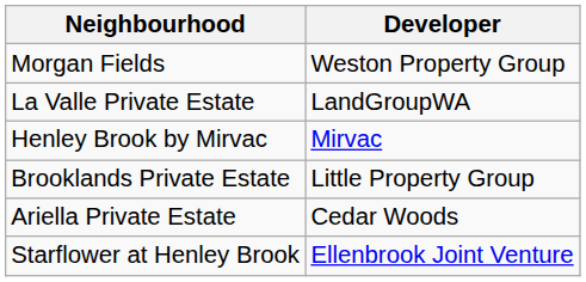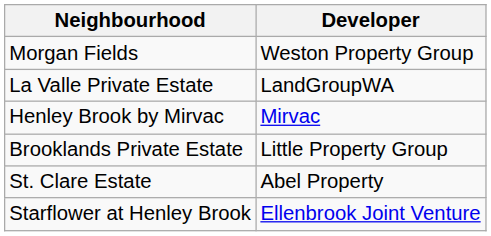 <table class="wikitable">
 <tr>
 <th>Neighbourhood</th>
 <th>Developer</th>
 </tr>
 <tr>
 <td>Morgan Fields</td>
 <td>Weston Property Group</td>
 </tr>
 <tr>
 <td>La Valle Private Estate</td>
 <td>LandGroupWA</td>
 </tr>
 <tr>
 <td>Henley Brook by Mirvac</td>
 <td><a href='#'>Mirvac</a></td>
 </tr>
 <tr>
 <td>Brooklands Private Estate</td>
 <td>Little Property Group</td>
 </tr>
 <tr>
-<td>Ariella Private Estate</td>
-<td>Cedar Woods</td>
+<td>St. Clare Estate</td>
+<td>Abel Property</td>
 </tr>
 <tr>
 <td>Starflower at Henley Brook</td>
 <td><a href='#'>Ellenbrook Joint Venture</a></td>
 </tr>
 </table>
